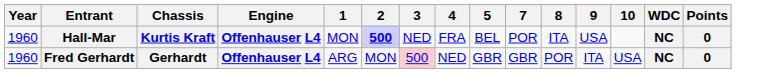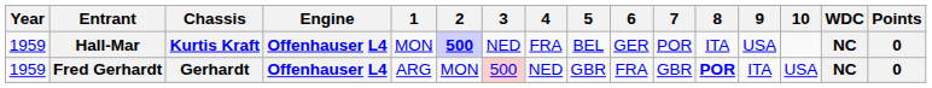 <table class="wikitable" style="text-align:center; font-size:90%">
 <tr>
 <th>Year</th>
 <th>Entrant</th>
 <th>Chassis</th>
 <th>Engine</th>
 <th>1</th>
 <th>2</th>
 <th>3</th>
 <th>4</th>
 <th>5</th>
+<th>6</th>
 <th>7</th>
 <th>8</th>
 <th>9</th>
 <th>10</th>
 <th>WDC</th>
 <th>Points</th>
 </tr>
 <tr>
-<td><a href='#'>1960</a></td>
+<td><a href='#'>1959</a></td>
 <th>Hall-Mar</th>
 <th><a href='#'>Kurtis Kraft</a></th>
 <th><a href='#'>Offenhauser</a> <a href='#'>L4</a></th>
 <td><a href='#'>MON</a></td>
 <td style="background:#CFCFFF;"><strong><a href='#'>500</a><br></strong></td>
 <td><a href='#'>NED</a></td>
 <td><a href='#'>FRA</a></td>
 <td><a href='#'>BEL</a></td>
+<td><a href='#'>GER</a></td>
 <td><a href='#'>POR</a></td>
 <td><a href='#'>ITA</a></td>
 <td><a href='#'>USA</a></td>
 <td></td>
 <th>NC</th>
 <th>0</th>
 </tr>
 <tr>
-<td><a href='#'>1960</a></td>
+<td><a href='#'>1959</a></td>
 <th>Fred Gerhardt</th>
 <th>Gerhardt</th>
 <th><a href='#'>Offenhauser</a> <a href='#'>L4</a></th>
 <td><a href='#'>ARG</a></td>
 <td><a href='#'>MON</a></td>
 <td style="background:#FFCFCF;"><a href='#'>500</a><br></td>
 <td><a href='#'>NED</a></td>
 <td><a href='#'>GBR</a></td>
+<td><a href='#'>FRA</a></td>
 <td><a href='#'>GBR</a></td>
-<td><a href='#'>POR</a></td>
+<td><strong><a href='#'>POR</a></strong></td>
 <td><a href='#'>ITA</a></td>
 <td><a href='#'>USA</a></td>
 <th>NC</th>
 <th>0</th>
 </tr>
 </table>
